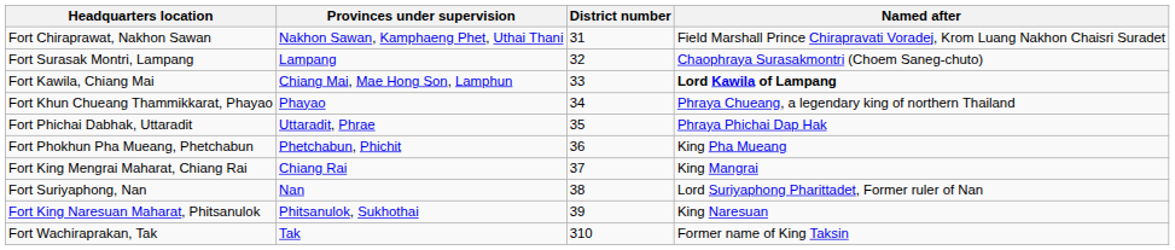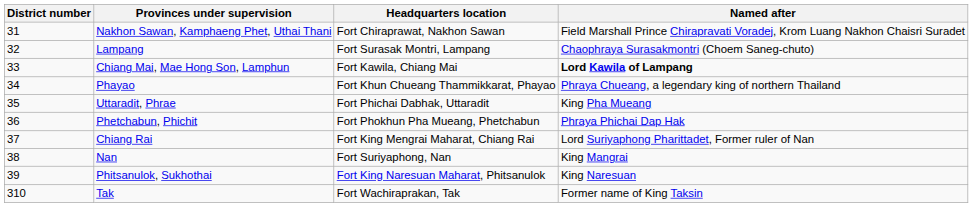 <table class="wikitable">
 <tr>
+<th>District number</th>
+<th>Provinces under supervision</th>
 <th>Headquarters location</th>
-<th>Provinces under supervision</th>
-<th>District number</th>
 <th>Named after</th>
 </tr>
 <tr>
+<td>31</td>
+<td><a href='#'>Nakhon Sawan</a>, <a href='#'>Kamphaeng Phet</a>, <a href='#'>Uthai Thani</a></td>
 <td>Fort Chiraprawat, Nakhon Sawan</td>
-<td><a href='#'>Nakhon Sawan</a>, <a href='#'>Kamphaeng Phet</a>, <a href='#'>Uthai Thani</a></td>
-<td>31</td>
 <td>Field Marshall Prince <a href='#'>Chirapravati Voradej</a>, Krom Luang Nakhon Chaisri Suradet</td>
 </tr>
 <tr>
+<td>32</td>
+<td><a href='#'>Lampang</a></td>
 <td>Fort Surasak Montri, Lampang</td>
-<td><a href='#'>Lampang</a></td>
-<td>32</td>
 <td><a href='#'>Chaophraya Surasakmontri</a> (Choem Saneg-chuto)</td>
 </tr>
 <tr>
+<td>33</td>
+<td><a href='#'>Chiang Mai</a>, <a href='#'>Mae Hong Son</a>, <a href='#'>Lamphun</a></td>
 <td>Fort Kawila, Chiang Mai</td>
-<td><a href='#'>Chiang Mai</a>, <a href='#'>Mae Hong Son</a>, <a href='#'>Lamphun</a></td>
-<td>33</td>
 <td><strong>Lord <a href='#'>Kawila</a> of Lampang</strong></td>
 </tr>
 <tr>
+<td>34</td>
+<td><a href='#'>Phayao</a></td>
 <td>Fort Khun Chueang Thammikkarat, Phayao</td>
-<td><a href='#'>Phayao</a></td>
-<td>34</td>
 <td><a href='#'>Phraya Chueang</a>, a legendary king of northern Thailand</td>
 </tr>
 <tr>
+<td>35</td>
+<td><a href='#'>Uttaradit</a>, <a href='#'>Phrae</a></td>
 <td>Fort Phichai Dabhak, Uttaradit</td>
-<td><a href='#'>Uttaradit</a>, <a href='#'>Phrae</a></td>
-<td>35</td>
+<td>King <a href='#'>Pha Mueang</a></td>
+</tr>
+<tr>
+<td>36</td>
+<td><a href='#'>Phetchabun</a>, <a href='#'>Phichit</a></td>
+<td>Fort Phokhun Pha Mueang, Phetchabun</td>
 <td><a href='#'>Phraya Phichai Dap Hak</a></td>
 </tr>
 <tr>
-<td>Fort Phokhun Pha Mueang, Phetchabun</td>
-<td><a href='#'>Phetchabun</a>, <a href='#'>Phichit</a></td>
-<td>36</td>
-<td>King <a href='#'>Pha Mueang</a></td>
+<td>37</td>
+<td><a href='#'>Chiang Rai</a></td>
+<td>Fort King Mengrai Maharat, Chiang Rai</td>
+<td>Lord <a href='#'>Suriyaphong Pharittadet</a>, Former ruler of Nan</td>
 </tr>
 <tr>
-<td>Fort King Mengrai Maharat, Chiang Rai</td>
-<td><a href='#'>Chiang Rai</a></td>
-<td>37</td>
+<td>38</td>
+<td><a href='#'>Nan</a></td>
+<td>Fort Suriyaphong, Nan</td>
 <td>King <a href='#'>Mangrai</a></td>
 </tr>
 <tr>
-<td>Fort Suriyaphong, Nan</td>
-<td><a href='#'>Nan</a></td>
-<td>38</td>
-<td>Lord <a href='#'>Suriyaphong Pharittadet</a>, Former ruler of Nan</td>
-</tr>
-<tr>
+<td>39</td>
+<td><a href='#'>Phitsanulok</a>, <a href='#'>Sukhothai</a></td>
 <td><a href='#'>Fort King Naresuan Maharat</a>, Phitsanulok</td>
-<td><a href='#'>Phitsanulok</a>, <a href='#'>Sukhothai</a></td>
-<td>39</td>
 <td>King <a href='#'>Naresuan</a></td>
 </tr>
 <tr>
+<td>310</td>
+<td><a href='#'>Tak</a></td>
 <td>Fort Wachiraprakan, Tak</td>
-<td><a href='#'>Tak</a></td>
-<td>310</td>
 <td>Former name of King <a href='#'>Taksin</a></td>
 </tr>
 </table>
